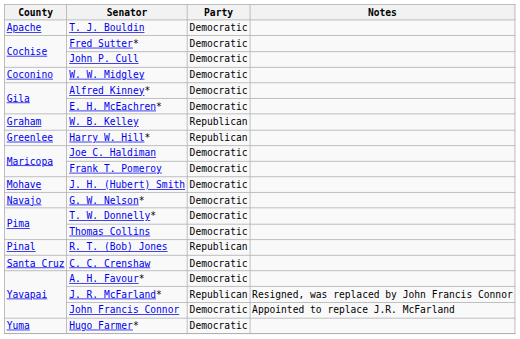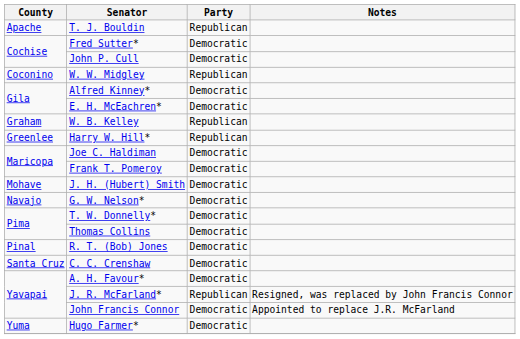 <table class=wikitable>
 <tr>
 <th>County</th>
 <th>Senator</th>
 <th>Party</th>
 <th>Notes</th>
 </tr>
 <tr>
 <td><a href='#'>Apache</a></td>
 <td><a href='#'>T. J. Bouldin</a></td>
-<td>Democratic</td>
+<td>Republican</td>
 <td></td>
 </tr>
 <tr>
 <td rowspan="2"><a href='#'>Cochise</a></td>
 <td><a href='#'>Fred Sutter</a>*</td>
 <td>Democratic</td>
 <td></td>
 </tr>
 <tr>
 <td><a href='#'>John P. Cull</a></td>
 <td>Democratic</td>
 <td></td>
 </tr>
 <tr>
 <td><a href='#'>Coconino</a></td>
 <td><a href='#'>W. W. Midgley</a></td>
-<td>Democratic</td>
+<td>Republican</td>
 <td></td>
 </tr>
 <tr>
 <td rowspan="2"><a href='#'>Gila</a></td>
 <td><a href='#'>Alfred Kinney</a>*</td>
 <td>Democratic</td>
 <td></td>
 </tr>
 <tr>
 <td><a href='#'>E. H. McEachren</a>*</td>
 <td>Democratic</td>
 <td></td>
 </tr>
 <tr>
 <td><a href='#'>Graham</a></td>
 <td><a href='#'>W. B. Kelley</a></td>
 <td>Republican</td>
 <td></td>
 </tr>
 <tr>
 <td><a href='#'>Greenlee</a></td>
 <td><a href='#'>Harry W. Hill</a>*</td>
 <td>Republican</td>
 <td></td>
 </tr>
 <tr>
 <td rowspan="2"><a href='#'>Maricopa</a></td>
 <td><a href='#'>Joe C. Haldiman</a></td>
 <td>Democratic</td>
 <td></td>
 </tr>
 <tr>
 <td><a href='#'>Frank T. Pomeroy</a></td>
 <td>Democratic</td>
 <td></td>
 </tr>
 <tr>
 <td><a href='#'>Mohave</a></td>
 <td><a href='#'>J. H. (Hubert) Smith</a></td>
 <td>Democratic</td>
 <td></td>
 </tr>
 <tr>
 <td><a href='#'>Navajo</a></td>
 <td><a href='#'>G. W. Nelson</a>*</td>
 <td>Democratic</td>
 <td></td>
 </tr>
 <tr>
 <td rowspan="2"><a href='#'>Pima</a></td>
 <td><a href='#'>T. W. Donnelly</a>*</td>
 <td>Democratic</td>
 <td></td>
 </tr>
 <tr>
 <td><a href='#'>Thomas Collins</a></td>
 <td>Democratic</td>
 <td></td>
 </tr>
 <tr>
 <td><a href='#'>Pinal</a></td>
 <td><a href='#'>R. T. (Bob) Jones</a></td>
-<td>Republican</td>
+<td>Democratic</td>
 <td></td>
 </tr>
 <tr>
 <td><a href='#'>Santa Cruz</a></td>
 <td><a href='#'>C. C. Crenshaw</a></td>
 <td>Democratic</td>
 <td></td>
 </tr>
 <tr>
 <td rowspan="3"><a href='#'>Yavapai</a></td>
 <td><a href='#'>A. H. Favour</a>*</td>
 <td>Democratic</td>
 <td></td>
 </tr>
 <tr>
 <td><a href='#'>J. R. McFarland</a>*</td>
 <td>Republican</td>
 <td>Resigned, was replaced by John Francis Connor</td>
 </tr>
 <tr>
 <td><a href='#'>John Francis Connor</a></td>
 <td>Democratic</td>
 <td>Appointed to replace J.R. McFarland</td>
 </tr>
 <tr>
 <td><a href='#'>Yuma</a></td>
 <td><a href='#'>Hugo Farmer</a>*</td>
 <td>Democratic</td>
 <td></td>
 </tr>
 <tr>
 </tr>
 </table>
